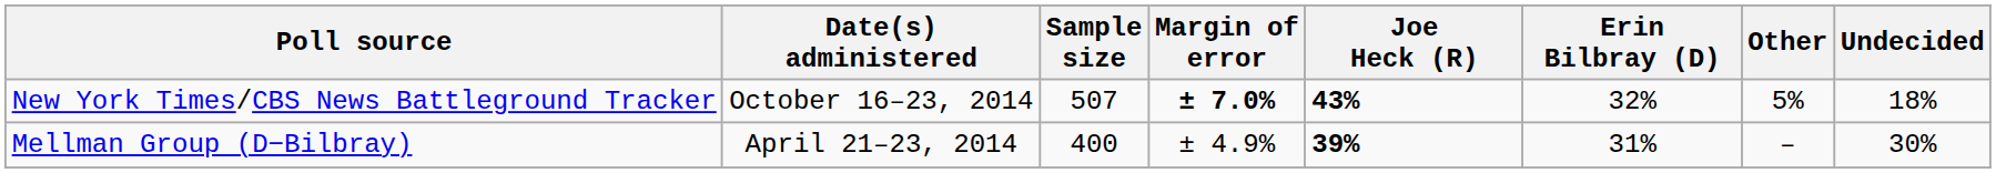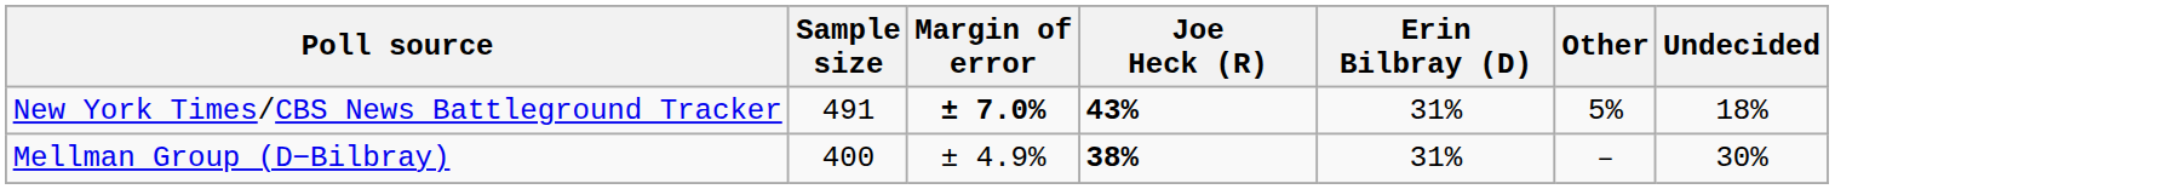 <table class="wikitable">
 <tr>
 <th>Poll source</th>
-<th>Date(s)<br>administered</th>
 <th>Sample<br>size</th>
 <th>Margin of<br>error</th>
 <th style="width:100px;">Joe<br>Heck (R)</th>
 <th style="width:100px;">Erin<br>Bilbray (D)</th>
 <th>Other</th>
 <th>Undecided</th>
 </tr>
 <tr>
 <td><a href='#'>New York Times</a>/<a href='#'>CBS News Battleground Tracker</a></td>
-<td align=center>October 16–23, 2014</td>
-<td align=center>507</td>
+<td align=center>491</td>
 <td align=center><strong>± 7.0%</strong></td>
 <td><strong>43%</strong></td>
-<td align=center>32%</td>
+<td align=center>31%</td>
 <td align=center>5%</td>
 <td align=center>18%</td>
 </tr>
 <tr>
 <td><a href='#'>Mellman Group (D−Bilbray)</a></td>
-<td align=center>April 21–23, 2014</td>
 <td align=center>400</td>
 <td align=center>± 4.9%</td>
-<td><strong>39%</strong></td>
+<td><strong>38%</strong></td>
 <td align=center>31%</td>
 <td align=center>–</td>
 <td align=center>30%</td>
 </tr>
 </table>
